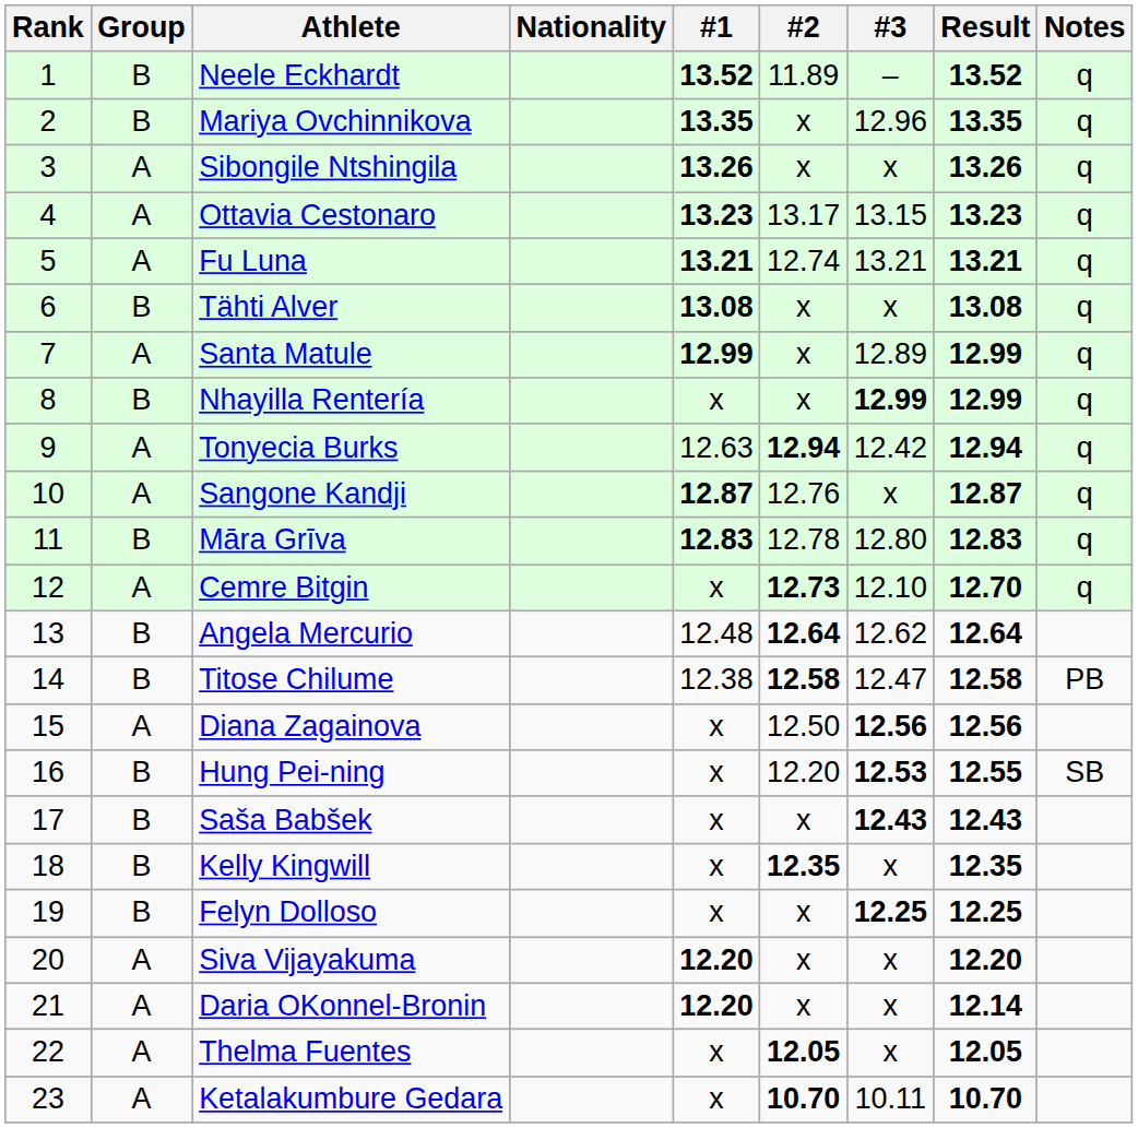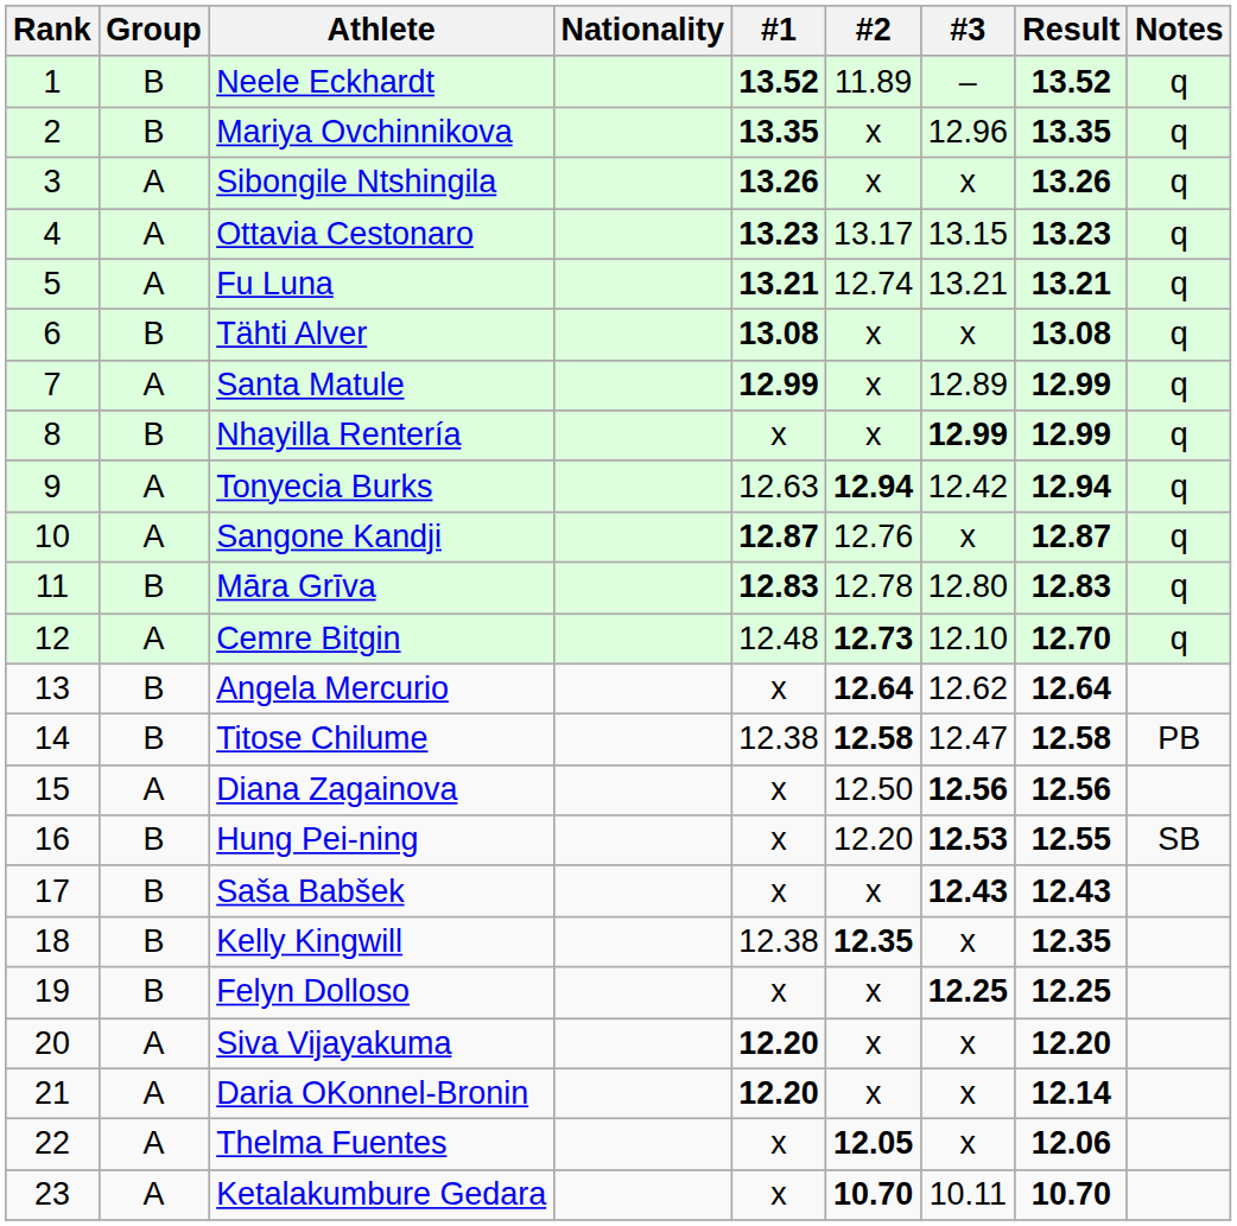 <table class="wikitable sortable" style="text-align:center">
 <tr>
 <th>Rank</th>
 <th>Group</th>
 <th>Athlete</th>
 <th>Nationality</th>
 <th>#1</th>
 <th>#2</th>
 <th>#3</th>
 <th>Result</th>
 <th>Notes</th>
 </tr>
 <tr bgcolor=ddffdd>
 <td>1</td>
 <td>B</td>
 <td align="left"><a href='#'>Neele Eckhardt</a></td>
 <td align=left></td>
 <td><strong>13.52</strong></td>
 <td>11.89</td>
 <td>–</td>
 <td><strong>13.52</strong></td>
 <td>q</td>
 </tr>
 <tr bgcolor=ddffdd>
 <td>2</td>
 <td>B</td>
 <td align="left"><a href='#'>Mariya Ovchinnikova</a></td>
 <td align=left></td>
 <td><strong>13.35</strong></td>
 <td>x</td>
 <td>12.96</td>
 <td><strong>13.35</strong></td>
 <td>q</td>
 </tr>
 <tr bgcolor=ddffdd>
 <td>3</td>
 <td>A</td>
 <td align="left"><a href='#'>Sibongile Ntshingila</a></td>
 <td align=left></td>
 <td><strong>13.26</strong></td>
 <td>x</td>
 <td>x</td>
 <td><strong>13.26</strong></td>
 <td>q</td>
 </tr>
 <tr bgcolor=ddffdd>
 <td>4</td>
 <td>A</td>
 <td align="left"><a href='#'>Ottavia Cestonaro</a></td>
 <td align=left></td>
 <td><strong>13.23</strong></td>
 <td>13.17</td>
 <td>13.15</td>
 <td><strong>13.23</strong></td>
 <td>q</td>
 </tr>
 <tr bgcolor=ddffdd>
 <td>5</td>
 <td>A</td>
 <td align="left"><a href='#'>Fu Luna</a></td>
 <td align=left></td>
 <td><strong>13.21</strong></td>
 <td>12.74</td>
 <td>13.21</td>
 <td><strong>13.21</strong></td>
 <td>q</td>
 </tr>
 <tr bgcolor=ddffdd>
 <td>6</td>
 <td>B</td>
 <td align="left"><a href='#'>Tähti Alver</a></td>
 <td align=left></td>
 <td><strong>13.08</strong></td>
 <td>x</td>
 <td>x</td>
 <td><strong>13.08</strong></td>
 <td>q</td>
 </tr>
 <tr bgcolor=ddffdd>
 <td>7</td>
 <td>A</td>
 <td align="left"><a href='#'>Santa Matule</a></td>
 <td align=left></td>
 <td><strong>12.99</strong></td>
 <td>x</td>
 <td>12.89</td>
 <td><strong>12.99</strong></td>
 <td>q</td>
 </tr>
 <tr bgcolor=ddffdd>
 <td>8</td>
 <td>B</td>
 <td align="left"><a href='#'>Nhayilla Rentería</a></td>
 <td align=left></td>
 <td>x</td>
 <td>x</td>
 <td><strong>12.99</strong></td>
 <td><strong>12.99</strong></td>
 <td>q</td>
 </tr>
 <tr bgcolor=ddffdd>
 <td>9</td>
 <td>A</td>
 <td align="left"><a href='#'>Tonyecia Burks</a></td>
 <td align=left></td>
 <td>12.63</td>
 <td><strong>12.94</strong></td>
 <td>12.42</td>
 <td><strong>12.94</strong></td>
 <td>q</td>
 </tr>
 <tr bgcolor=ddffdd>
 <td>10</td>
 <td>A</td>
 <td align="left"><a href='#'>Sangone Kandji</a></td>
 <td align=left></td>
 <td><strong>12.87</strong></td>
 <td>12.76</td>
 <td>x</td>
 <td><strong>12.87</strong></td>
 <td>q</td>
 </tr>
 <tr bgcolor=ddffdd>
 <td>11</td>
 <td>B</td>
 <td align="left"><a href='#'>Māra Grīva</a></td>
 <td align=left></td>
 <td><strong>12.83</strong></td>
 <td>12.78</td>
 <td>12.80</td>
 <td><strong>12.83</strong></td>
 <td>q</td>
 </tr>
 <tr bgcolor=ddffdd>
 <td>12</td>
 <td>A</td>
 <td align="left"><a href='#'>Cemre Bitgin</a></td>
 <td align=left></td>
-<td>x</td>
+<td>12.48</td>
 <td><strong>12.73</strong></td>
 <td>12.10</td>
 <td><strong>12.70</strong></td>
 <td>q</td>
 </tr>
 <tr>
 <td>13</td>
 <td>B</td>
 <td align="left"><a href='#'>Angela Mercurio</a></td>
 <td align=left></td>
-<td>12.48</td>
+<td>x</td>
 <td><strong>12.64</strong></td>
 <td>12.62</td>
 <td><strong>12.64</strong></td>
 <td></td>
 </tr>
 <tr>
 <td>14</td>
 <td>B</td>
 <td align="left"><a href='#'>Titose Chilume</a></td>
 <td align=left></td>
 <td>12.38</td>
 <td><strong>12.58</strong></td>
 <td>12.47</td>
 <td><strong>12.58</strong></td>
 <td>PB</td>
 </tr>
 <tr>
 <td>15</td>
 <td>A</td>
 <td align="left"><a href='#'>Diana Zagainova</a></td>
 <td align=left></td>
 <td>x</td>
 <td>12.50</td>
 <td><strong>12.56</strong></td>
 <td><strong>12.56</strong></td>
 <td></td>
 </tr>
 <tr>
 <td>16</td>
 <td>B</td>
 <td align="left"><a href='#'>Hung Pei-ning</a></td>
 <td align=left></td>
 <td>x</td>
 <td>12.20</td>
 <td><strong>12.53</strong></td>
 <td><strong>12.55</strong></td>
 <td>SB</td>
 </tr>
 <tr>
 <td>17</td>
 <td>B</td>
 <td align="left"><a href='#'>Saša Babšek</a></td>
 <td align=left></td>
 <td>x</td>
 <td>x</td>
 <td><strong>12.43</strong></td>
 <td><strong>12.43</strong></td>
 <td></td>
 </tr>
 <tr>
 <td>18</td>
 <td>B</td>
 <td align="left"><a href='#'>Kelly Kingwill</a></td>
 <td align=left></td>
-<td>x</td>
+<td>12.38</td>
 <td><strong>12.35</strong></td>
 <td>x</td>
 <td><strong>12.35</strong></td>
 <td></td>
 </tr>
 <tr>
 <td>19</td>
 <td>B</td>
 <td align="left"><a href='#'>Felyn Dolloso</a></td>
 <td align=left></td>
 <td>x</td>
 <td>x</td>
 <td><strong>12.25</strong></td>
 <td><strong>12.25</strong></td>
 <td></td>
 </tr>
 <tr>
 <td>20</td>
 <td>A</td>
 <td align="left"><a href='#'>Siva Vijayakuma</a></td>
 <td align=left></td>
 <td><strong>12.20</strong></td>
 <td>x</td>
 <td>x</td>
 <td><strong>12.20</strong></td>
 <td></td>
 </tr>
 <tr>
 <td>21</td>
 <td>A</td>
 <td align="left"><a href='#'>Daria OKonnel-Bronin</a></td>
 <td align=left></td>
 <td><strong>12.20</strong></td>
 <td>x</td>
 <td>x</td>
 <td><strong>12.14</strong></td>
 <td></td>
 </tr>
 <tr>
 <td>22</td>
 <td>A</td>
 <td align="left"><a href='#'>Thelma Fuentes</a></td>
 <td align=left></td>
 <td>x</td>
 <td><strong>12.05</strong></td>
 <td>x</td>
-<td><strong>12.05</strong></td>
+<td><strong>12.06</strong></td>
 <td></td>
 </tr>
 <tr>
 <td>23</td>
 <td>A</td>
 <td align="left"><a href='#'>Ketalakumbure Gedara</a></td>
 <td align=left></td>
 <td>x</td>
 <td><strong>10.70</strong></td>
 <td>10.11</td>
 <td><strong>10.70</strong></td>
 <td></td>
 </tr>
 </table>
